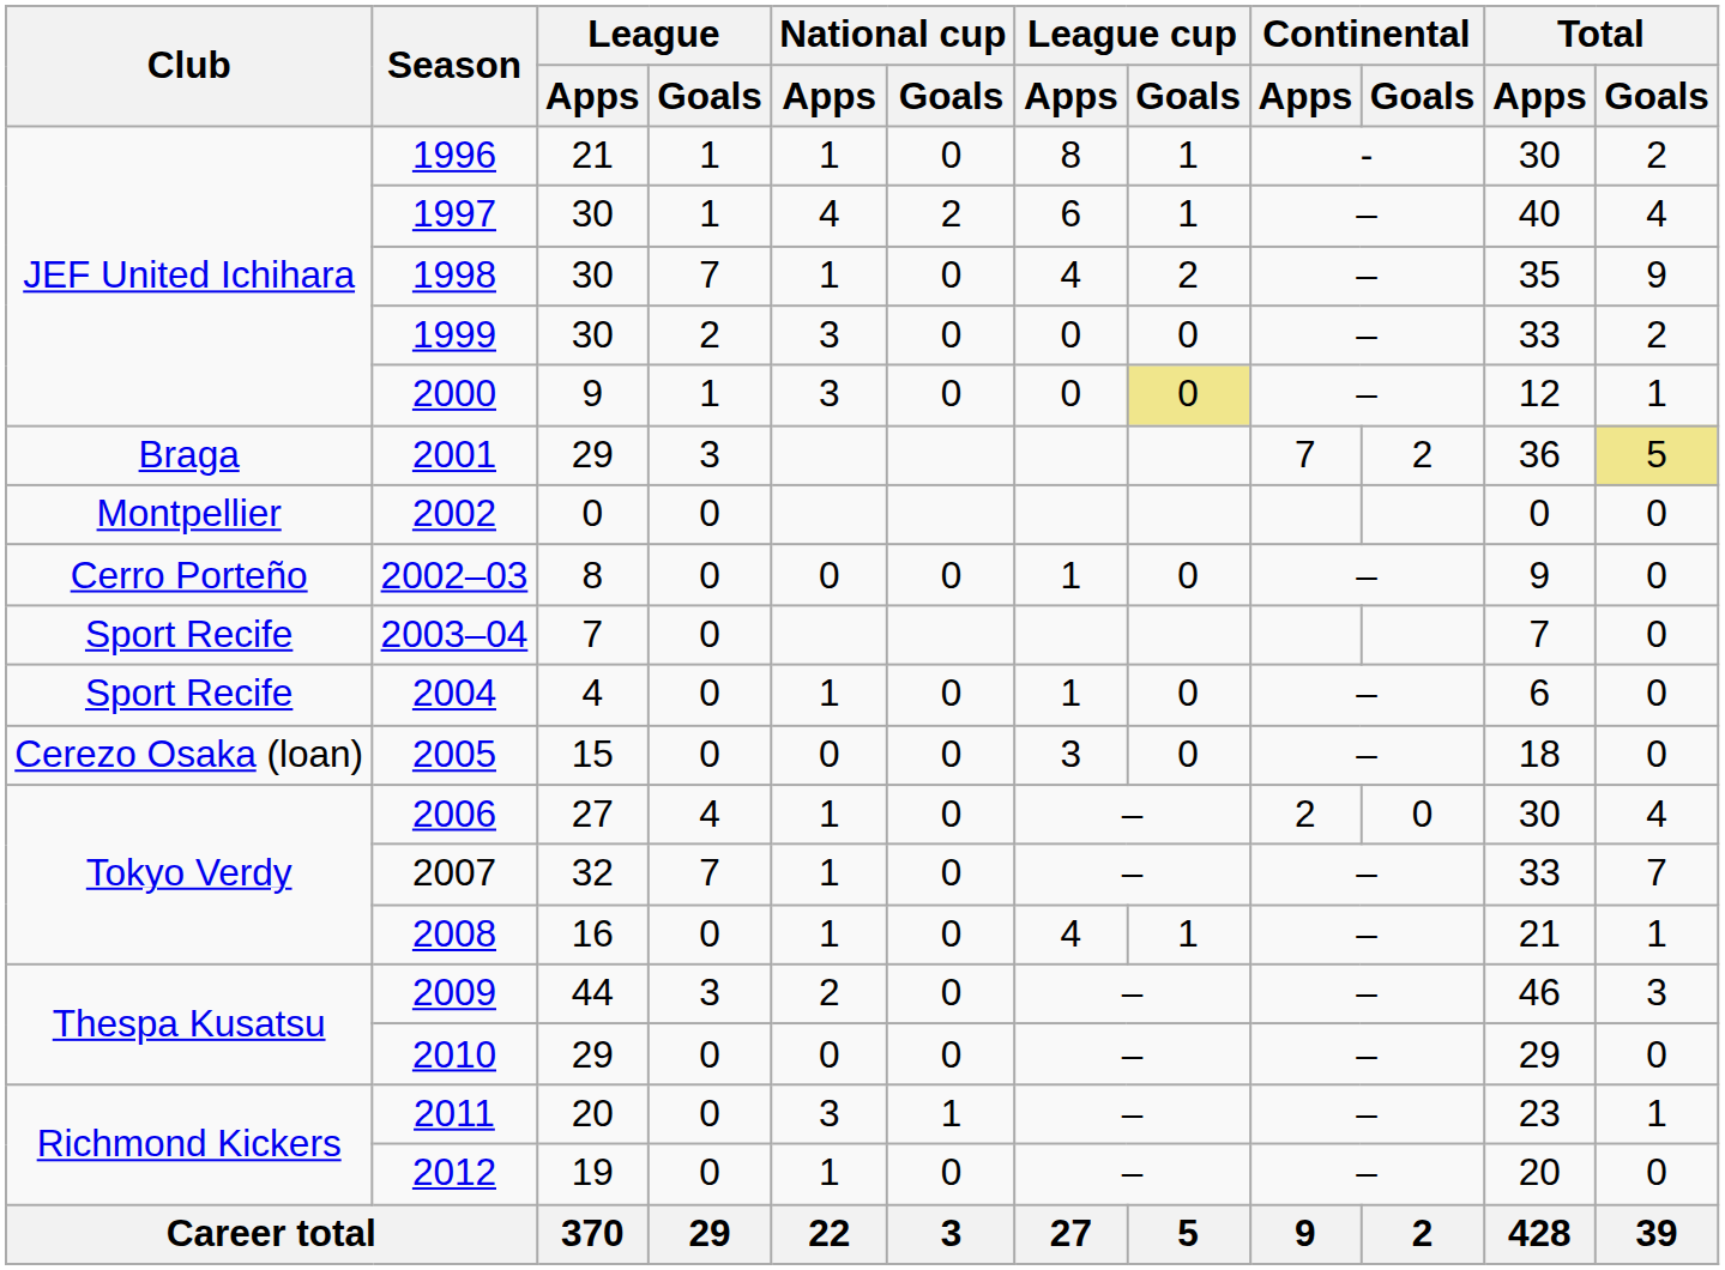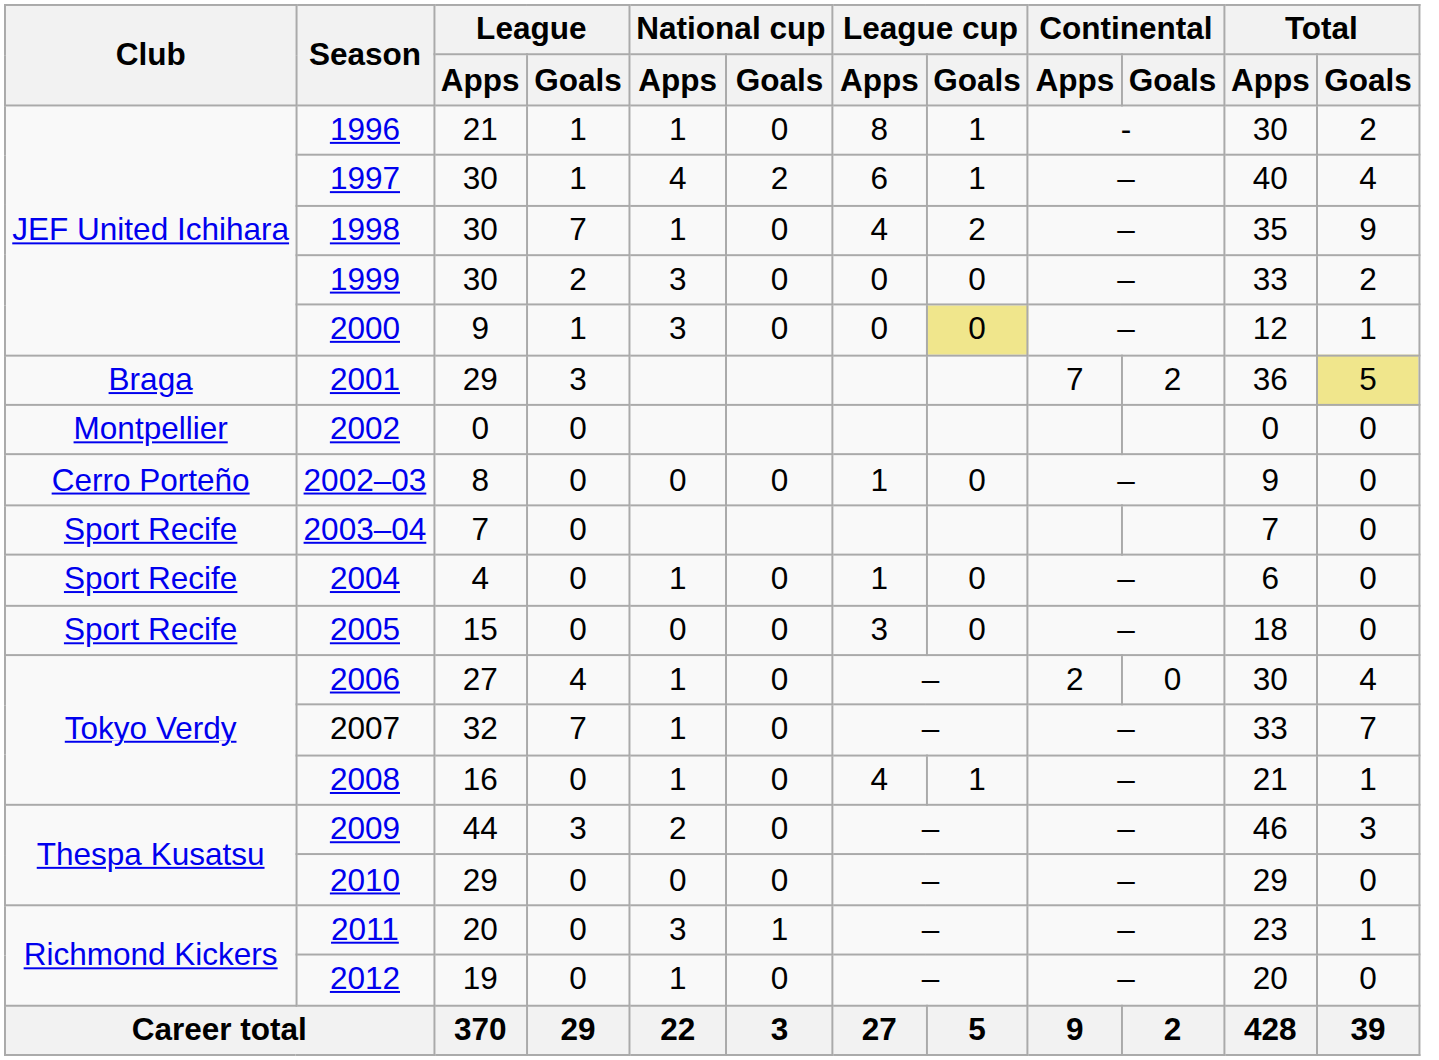 <table class="wikitable" style="text-align:center">
 <tr>
 <th rowspan="2">Club</th>
 <th rowspan="2">Season</th>
 <th colspan="2">League</th>
 <th colspan="2">National cup</th>
 <th colspan="2">League cup</th>
 <th colspan="2">Continental</th>
 <th colspan="2">Total</th>
 </tr>
 <tr>
 <th>Apps</th>
 <th>Goals</th>
 <th>Apps</th>
 <th>Goals</th>
 <th>Apps</th>
 <th>Goals</th>
 <th>Apps</th>
 <th>Goals</th>
 <th>Apps</th>
 <th>Goals</th>
 </tr>
 <tr>
 <td rowspan="5"><a href='#'>JEF United Ichihara</a></td>
 <td><a href='#'>1996</a></td>
 <td>21</td>
 <td>1</td>
 <td>1</td>
 <td>0</td>
 <td>8</td>
 <td>1</td>
 <td colspan="2">-</td>
 <td>30</td>
 <td>2</td>
 </tr>
 <tr>
 <td><a href='#'>1997</a></td>
 <td>30</td>
 <td>1</td>
 <td>4</td>
 <td>2</td>
 <td>6</td>
 <td>1</td>
 <td colspan="2">–</td>
 <td>40</td>
 <td>4</td>
 </tr>
 <tr>
 <td><a href='#'>1998</a></td>
 <td>30</td>
 <td>7</td>
 <td>1</td>
 <td>0</td>
 <td>4</td>
 <td>2</td>
 <td colspan="2">–</td>
 <td>35</td>
 <td>9</td>
 </tr>
 <tr>
 <td><a href='#'>1999</a></td>
 <td>30</td>
 <td>2</td>
 <td>3</td>
 <td>0</td>
 <td>0</td>
 <td>0</td>
 <td colspan="2">–</td>
 <td>33</td>
 <td>2</td>
 </tr>
 <tr>
 <td><a href='#'>2000</a></td>
 <td>9</td>
 <td>1</td>
 <td>3</td>
 <td>0</td>
 <td>0</td>
 <td style="background: khaki;">0</td>
 <td colspan="2">–</td>
 <td>12</td>
 <td>1</td>
 </tr>
 <tr>
 <td><a href='#'>Braga</a></td>
 <td><a href='#'>2001</a></td>
 <td>29</td>
 <td>3</td>
 <td></td>
 <td></td>
 <td></td>
 <td></td>
 <td>7</td>
 <td>2</td>
 <td>36</td>
 <td style="background: khaki;">5</td>
 </tr>
 <tr>
 <td><a href='#'>Montpellier</a></td>
 <td><a href='#'>2002</a></td>
 <td>0</td>
 <td>0</td>
 <td></td>
 <td></td>
 <td></td>
 <td></td>
 <td></td>
 <td></td>
 <td>0</td>
 <td>0</td>
 </tr>
 <tr>
 <td><a href='#'>Cerro Porteño</a></td>
 <td><a href='#'>2002–03</a></td>
 <td>8</td>
 <td>0</td>
 <td>0</td>
 <td>0</td>
 <td>1</td>
 <td>0</td>
 <td colspan="2">–</td>
 <td>9</td>
 <td>0</td>
 </tr>
 <tr>
 <td><a href='#'>Sport Recife</a></td>
 <td><a href='#'>2003–04</a></td>
 <td>7</td>
 <td>0</td>
 <td></td>
 <td></td>
 <td></td>
 <td></td>
 <td></td>
 <td></td>
 <td>7</td>
 <td>0</td>
 </tr>
 <tr>
 <td><a href='#'>Sport Recife</a></td>
 <td><a href='#'>2004</a></td>
 <td>4</td>
 <td>0</td>
 <td>1</td>
 <td>0</td>
 <td>1</td>
 <td>0</td>
 <td colspan="2">–</td>
 <td>6</td>
 <td>0</td>
 </tr>
 <tr>
-<td><a href='#'>Cerezo Osaka</a> (loan)</td>
+<td><a href='#'>Sport Recife</a></td>
 <td><a href='#'>2005</a></td>
 <td>15</td>
 <td>0</td>
 <td>0</td>
 <td>0</td>
 <td>3</td>
 <td>0</td>
 <td colspan="2">–</td>
 <td>18</td>
 <td>0</td>
 </tr>
 <tr>
 <td rowspan="3"><a href='#'>Tokyo Verdy</a></td>
 <td><a href='#'>2006</a></td>
 <td>27</td>
 <td>4</td>
 <td>1</td>
 <td>0</td>
 <td colspan="2">–</td>
 <td>2</td>
 <td>0</td>
 <td>30</td>
 <td>4</td>
 </tr>
 <tr>
 <td>2007</td>
 <td>32</td>
 <td>7</td>
 <td>1</td>
 <td>0</td>
 <td colspan="2">–</td>
 <td colspan="2">–</td>
 <td>33</td>
 <td>7</td>
 </tr>
 <tr>
 <td><a href='#'>2008</a></td>
 <td>16</td>
 <td>0</td>
 <td>1</td>
 <td>0</td>
 <td>4</td>
 <td>1</td>
 <td colspan="2">–</td>
 <td>21</td>
 <td>1</td>
 </tr>
 <tr>
 <td rowspan="2"><a href='#'>Thespa Kusatsu</a></td>
 <td><a href='#'>2009</a></td>
 <td>44</td>
 <td>3</td>
 <td>2</td>
 <td>0</td>
 <td colspan="2">–</td>
 <td colspan="2">–</td>
 <td>46</td>
 <td>3</td>
 </tr>
 <tr>
 <td><a href='#'>2010</a></td>
 <td>29</td>
 <td>0</td>
 <td>0</td>
 <td>0</td>
 <td colspan="2">–</td>
 <td colspan="2">–</td>
 <td>29</td>
 <td>0</td>
 </tr>
 <tr>
 <td rowspan="2"><a href='#'>Richmond Kickers</a></td>
 <td><a href='#'>2011</a></td>
 <td>20</td>
 <td>0</td>
 <td>3</td>
 <td>1</td>
 <td colspan="2">–</td>
 <td colspan="2">–</td>
 <td>23</td>
 <td>1</td>
 </tr>
 <tr>
 <td><a href='#'>2012</a></td>
 <td>19</td>
 <td>0</td>
 <td>1</td>
 <td>0</td>
 <td colspan="2">–</td>
 <td colspan="2">–</td>
 <td>20</td>
 <td>0</td>
 </tr>
 <tr>
 <th colspan="2">Career total</th>
 <th>370</th>
 <th>29</th>
 <th>22</th>
 <th>3</th>
 <th>27</th>
 <th>5</th>
 <th>9</th>
 <th>2</th>
 <th>428</th>
 <th>39</th>
 </tr>
 </table>
